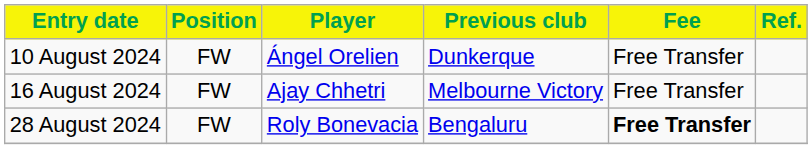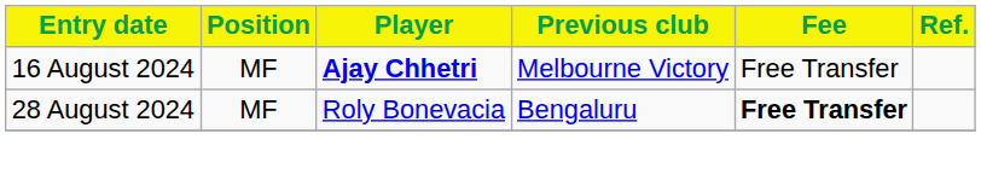 <table class="wikitable sortable">
 <tr>
 <th style="background:#F7F408; color:#00A050;"><strong>Entry date</strong></th>
 <th style="background:#F7F408; color:#00A050;"><strong>Position</strong></th>
 <th style="background:#F7F408; color:#00A050;"><strong>Player</strong></th>
 <th style="background:#F7F408; color:#00A050;"><strong>Previous club</strong></th>
 <th style="background:#F7F408; color:#00A050;"><strong>Fee</strong></th>
 <th style="background:#F7F408; color:#00A050;"><strong>Ref.</strong></th>
 </tr>
 <tr>
-<td>10 August 2024</td>
-<td style="text-align:center;">FW</td>
-<td style="text-align:left;"> <a href='#'>Ángel Orelien</a></td>
-<td style="text-align:left;"> <a href='#'>Dunkerque</a></td>
-<td>Free Transfer</td>
-<td></td>
-</tr>
-<tr>
 <td>16 August 2024</td>
-<td style="text-align:center;">FW</td>
-<td style="text-align:left;"> <a href='#'>Ajay Chhetri</a></td>
+<td style="text-align:center;">MF</td>
+<td style="text-align:left;"><strong> <a href='#'>Ajay Chhetri</a></strong></td>
 <td style="text-align:left;"> <a href='#'>Melbourne Victory</a></td>
 <td>Free Transfer</td>
 <td></td>
 </tr>
 <tr>
 <td>28 August 2024</td>
-<td style="text-align:center;">FW</td>
+<td style="text-align:center;">MF</td>
 <td style="text-align:left;"> <a href='#'>Roly Bonevacia</a></td>
 <td style="text-align:left;"> <a href='#'>Bengaluru</a></td>
 <td><strong>Free Transfer</strong></td>
 <td></td>
 </tr>
 <tr>
 </tr>
 </table>
